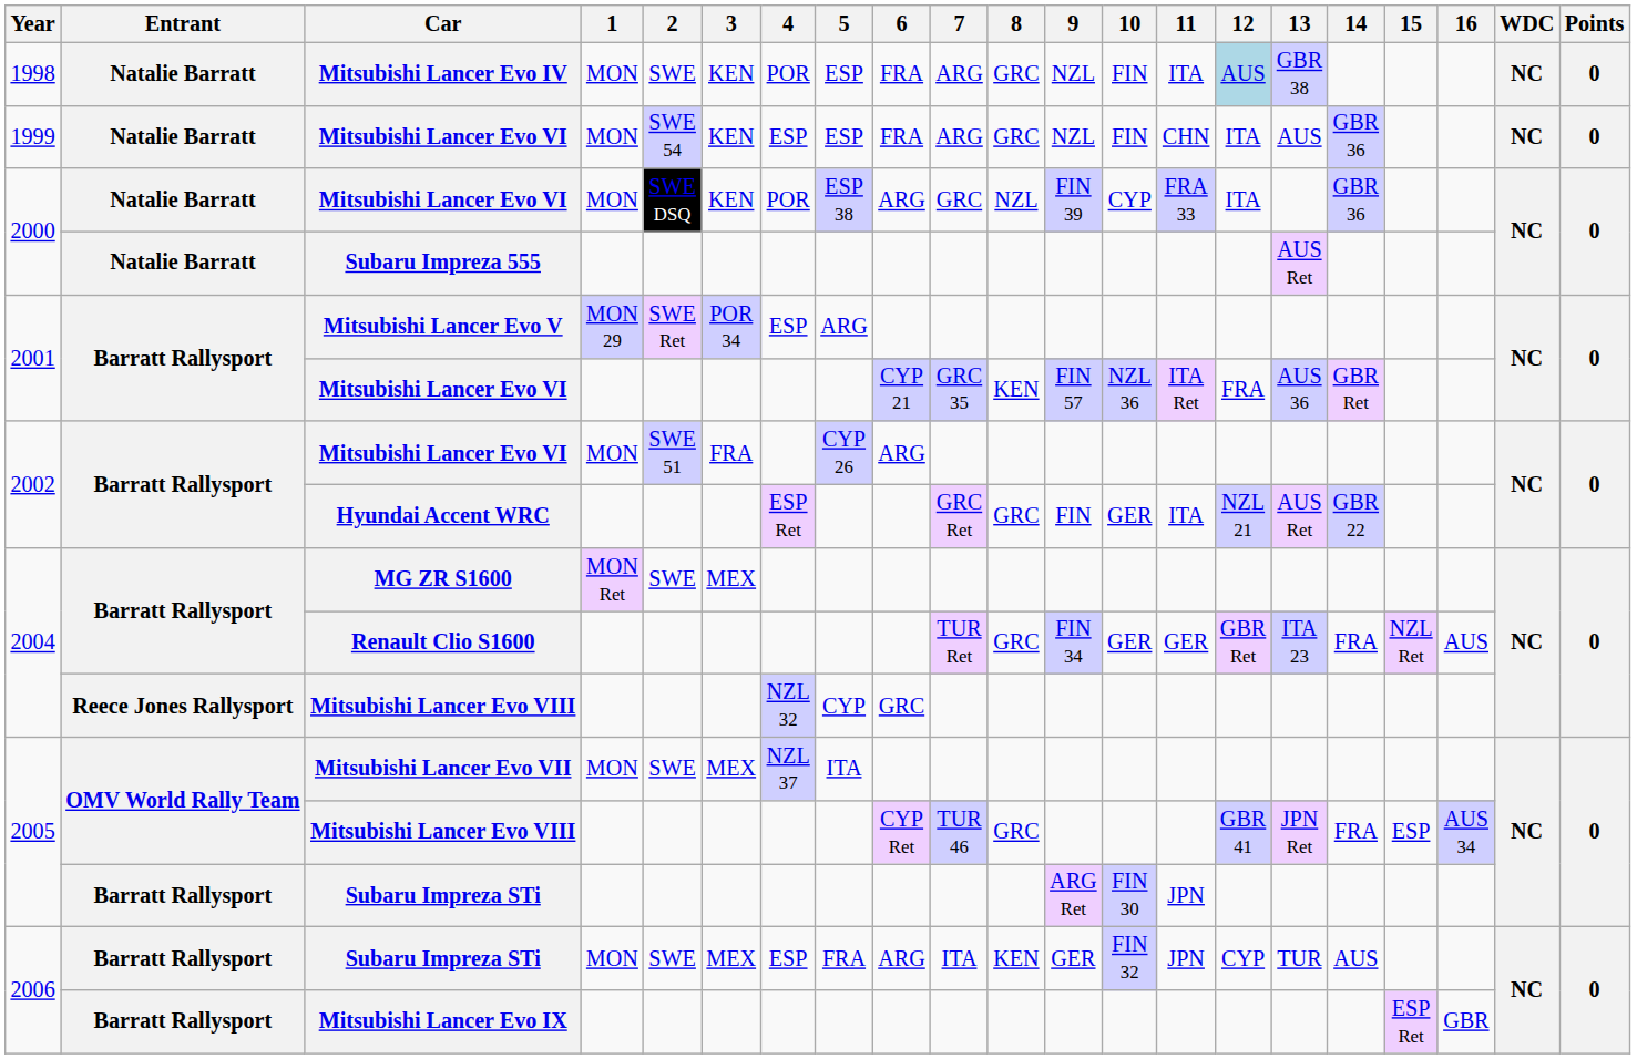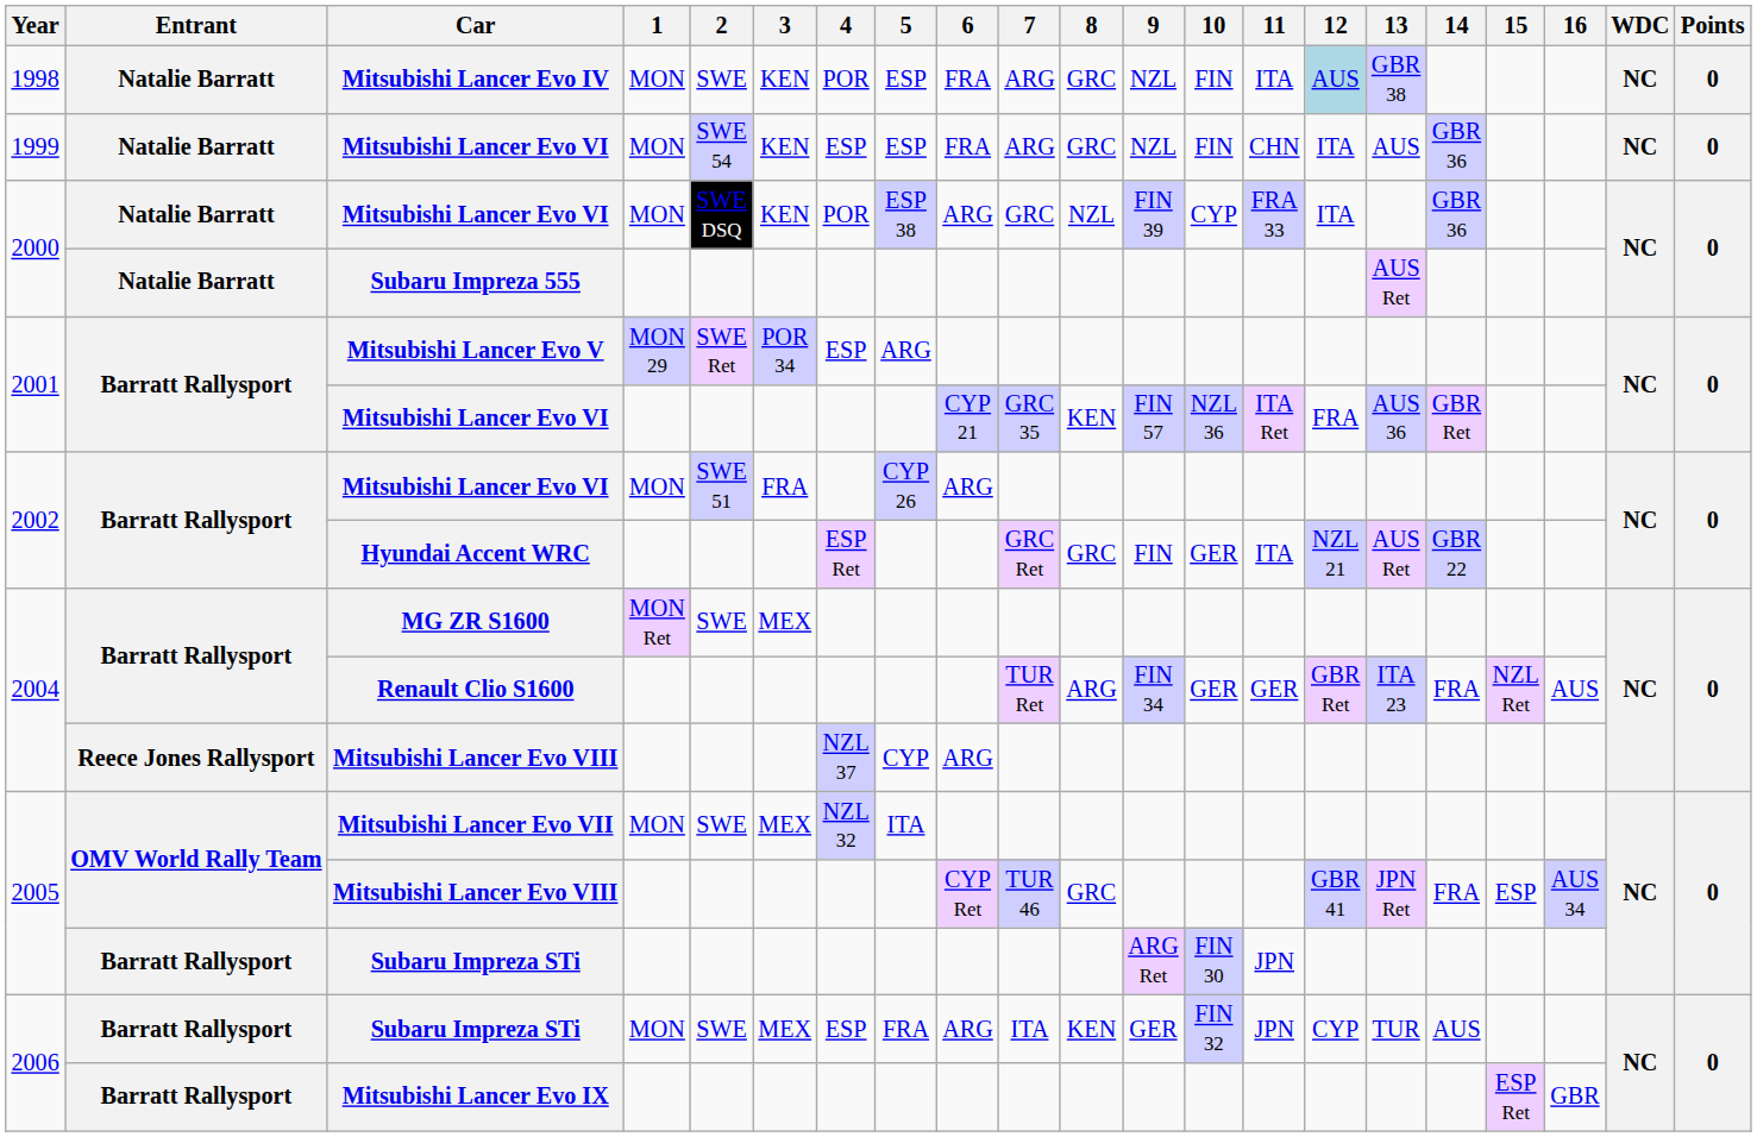 <table class="wikitable" style="text-align:center; font-size:90%">
 <tr>
 <th>Year</th>
 <th>Entrant</th>
 <th>Car</th>
 <th>1</th>
 <th>2</th>
 <th>3</th>
 <th>4</th>
 <th>5</th>
 <th>6</th>
 <th>7</th>
 <th>8</th>
 <th>9</th>
 <th>10</th>
 <th>11</th>
 <th>12</th>
 <th>13</th>
 <th>14</th>
 <th>15</th>
 <th>16</th>
 <th>WDC</th>
 <th>Points</th>
 </tr>
 <tr>
 <td><a href='#'>1998</a></td>
 <th>Natalie Barratt</th>
 <th><a href='#'>Mitsubishi Lancer Evo IV</a></th>
 <td><a href='#'>MON</a></td>
 <td><a href='#'>SWE</a></td>
 <td><a href='#'>KEN</a></td>
 <td><a href='#'>POR</a></td>
 <td><a href='#'>ESP</a></td>
 <td><a href='#'>FRA</a></td>
 <td><a href='#'>ARG</a></td>
 <td><a href='#'>GRC</a></td>
 <td><a href='#'>NZL</a></td>
 <td><a href='#'>FIN</a></td>
 <td><a href='#'>ITA</a></td>
 <td style="background: lightblue;"><a href='#'>AUS</a></td>
 <td style="background:#CFCFFF;"><a href='#'>GBR</a><br><small>38</small></td>
 <td></td>
 <td></td>
 <td></td>
 <th>NC</th>
 <th>0</th>
 </tr>
 <tr>
 <td><a href='#'>1999</a></td>
 <th>Natalie Barratt</th>
 <th><a href='#'>Mitsubishi Lancer Evo VI</a></th>
 <td><a href='#'>MON</a></td>
 <td style="background:#CFCFFF;"><a href='#'>SWE</a><br><small>54</small></td>
 <td><a href='#'>KEN</a></td>
 <td><a href='#'>ESP</a></td>
 <td><a href='#'>ESP</a></td>
 <td><a href='#'>FRA</a></td>
 <td><a href='#'>ARG</a></td>
 <td><a href='#'>GRC</a></td>
 <td><a href='#'>NZL</a></td>
 <td><a href='#'>FIN</a></td>
 <td><a href='#'>CHN</a></td>
 <td><a href='#'>ITA</a></td>
 <td><a href='#'>AUS</a></td>
 <td style="background:#CFCFFF;"><a href='#'>GBR</a><br><small>36</small></td>
 <td></td>
 <td></td>
 <th>NC</th>
 <th>0</th>
 </tr>
 <tr>
 <td rowspan=2><a href='#'>2000</a></td>
 <th>Natalie Barratt</th>
 <th><a href='#'>Mitsubishi Lancer Evo VI</a></th>
 <td><a href='#'>MON</a></td>
 <td style="background:#000; color:#fff"><a href='#'><span>SWE</span></a><br><small>DSQ</small></td>
 <td><a href='#'>KEN</a></td>
 <td><a href='#'>POR</a></td>
 <td style="background:#CFCFFF;"><a href='#'>ESP</a><br><small>38</small></td>
 <td><a href='#'>ARG</a></td>
 <td><a href='#'>GRC</a></td>
 <td><a href='#'>NZL</a></td>
 <td style="background:#CFCFFF;"><a href='#'>FIN</a><br><small>39</small></td>
 <td><a href='#'>CYP</a></td>
 <td style="background:#CFCFFF;"><a href='#'>FRA</a><br><small>33</small></td>
 <td><a href='#'>ITA</a></td>
 <td></td>
 <td style="background:#CFCFFF;"><a href='#'>GBR</a><br><small>36</small></td>
 <td></td>
 <td></td>
 <th rowspan=2>NC</th>
 <th rowspan=2>0</th>
 </tr>
 <tr>
 <th>Natalie Barratt</th>
 <th><a href='#'>Subaru Impreza 555</a></th>
 <td></td>
 <td></td>
 <td></td>
 <td></td>
 <td></td>
 <td></td>
 <td></td>
 <td></td>
 <td></td>
 <td></td>
 <td></td>
 <td></td>
 <td style="background:#EFCFFF;"><a href='#'>AUS</a><br><small>Ret</small></td>
 <td></td>
 <td></td>
 <td></td>
 </tr>
 <tr>
 <td rowspan=2><a href='#'>2001</a></td>
 <th rowspan=2>Barratt Rallysport</th>
 <th><a href='#'>Mitsubishi Lancer Evo V</a></th>
 <td style="background:#CFCFFF;"><a href='#'>MON</a><br><small>29</small></td>
 <td style="background:#EFCFFF;"><a href='#'>SWE</a><br><small>Ret</small></td>
 <td style="background:#CFCFFF;"><a href='#'>POR</a><br><small>34</small></td>
 <td><a href='#'>ESP</a></td>
 <td><a href='#'>ARG</a></td>
 <td></td>
 <td></td>
 <td></td>
 <td></td>
 <td></td>
 <td></td>
 <td></td>
 <td></td>
 <td></td>
 <td></td>
 <td></td>
 <th rowspan=2>NC</th>
 <th rowspan=2>0</th>
 </tr>
 <tr>
 <th><a href='#'>Mitsubishi Lancer Evo VI</a></th>
 <td></td>
 <td></td>
 <td></td>
 <td></td>
 <td></td>
 <td style="background:#CFCFFF;"><a href='#'>CYP</a><br><small>21</small></td>
 <td style="background:#CFCFFF;"><a href='#'>GRC</a><br><small>35</small></td>
 <td><a href='#'>KEN</a></td>
 <td style="background:#CFCFFF;"><a href='#'>FIN</a><br><small>57</small></td>
 <td style="background:#CFCFFF;"><a href='#'>NZL</a><br><small>36</small></td>
 <td style="background:#EFCFFF;"><a href='#'>ITA</a><br><small>Ret</small></td>
 <td><a href='#'>FRA</a></td>
 <td style="background:#CFCFFF;"><a href='#'>AUS</a><br><small>36</small></td>
 <td style="background:#EFCFFF;"><a href='#'>GBR</a><br><small>Ret</small></td>
 <td></td>
 <td></td>
 </tr>
 <tr>
 <td rowspan=2><a href='#'>2002</a></td>
 <th rowspan=2>Barratt Rallysport</th>
 <th><a href='#'>Mitsubishi Lancer Evo VI</a></th>
 <td><a href='#'>MON</a></td>
 <td style="background:#CFCFFF;"><a href='#'>SWE</a><br><small>51</small></td>
 <td><a href='#'>FRA</a></td>
 <td></td>
 <td style="background:#CFCFFF;"><a href='#'>CYP</a><br><small>26</small></td>
 <td><a href='#'>ARG</a></td>
 <td></td>
 <td></td>
 <td></td>
 <td></td>
 <td></td>
 <td></td>
 <td></td>
 <td></td>
 <td></td>
 <td></td>
 <th rowspan=2>NC</th>
 <th rowspan=2>0</th>
 </tr>
 <tr>
 <th><a href='#'>Hyundai Accent WRC</a></th>
 <td></td>
 <td></td>
 <td></td>
 <td style="background:#EFCFFF;"><a href='#'>ESP</a><br><small>Ret</small></td>
 <td></td>
 <td></td>
 <td style="background:#EFCFFF;"><a href='#'>GRC</a><br><small>Ret</small></td>
 <td><a href='#'>GRC</a></td>
 <td><a href='#'>FIN</a></td>
 <td><a href='#'>GER</a></td>
 <td><a href='#'>ITA</a></td>
 <td style="background:#CFCFFF;"><a href='#'>NZL</a><br><small>21</small></td>
 <td style="background:#EFCFFF;"><a href='#'>AUS</a><br><small>Ret</small></td>
 <td style="background:#CFCFFF;"><a href='#'>GBR</a><br><small>22</small></td>
 <td></td>
 <td></td>
 </tr>
 <tr>
 <td rowspan=3><a href='#'>2004</a></td>
 <th rowspan=2>Barratt Rallysport</th>
 <th><a href='#'>MG ZR S1600</a></th>
 <td style="background:#EFCFFF;"><a href='#'>MON</a><br><small>Ret</small></td>
 <td><a href='#'>SWE</a></td>
 <td><a href='#'>MEX</a></td>
 <td></td>
 <td></td>
 <td></td>
 <td></td>
 <td></td>
 <td></td>
 <td></td>
 <td></td>
 <td></td>
 <td></td>
 <td></td>
 <td></td>
 <td></td>
 <th rowspan=3>NC</th>
 <th rowspan=3>0</th>
 </tr>
 <tr>
 <th><a href='#'>Renault Clio S1600</a></th>
 <td></td>
 <td></td>
 <td></td>
 <td></td>
 <td></td>
 <td></td>
 <td style="background:#EFCFFF;"><a href='#'>TUR</a><br><small>Ret</small></td>
-<td><a href='#'>GRC</a></td>
+<td><a href='#'>ARG</a></td>
 <td style="background:#CFCFFF;"><a href='#'>FIN</a><br><small>34</small></td>
 <td><a href='#'>GER</a></td>
 <td><a href='#'>GER</a></td>
 <td style="background:#EFCFFF;"><a href='#'>GBR</a><br><small>Ret</small></td>
 <td style="background:#CFCFFF;"><a href='#'>ITA</a><br><small>23</small></td>
 <td><a href='#'>FRA</a></td>
 <td style="background:#EFCFFF;"><a href='#'>NZL</a><br><small>Ret</small></td>
 <td><a href='#'>AUS</a></td>
 </tr>
 <tr>
 <th>Reece Jones Rallysport</th>
 <th><a href='#'>Mitsubishi Lancer Evo VIII</a></th>
 <td></td>
 <td></td>
 <td></td>
-<td style="background:#CFCFFF;"><a href='#'>NZL</a><br><small>32</small></td>
+<td style="background:#CFCFFF;"><a href='#'>NZL</a><br><small>37</small></td>
 <td><a href='#'>CYP</a></td>
-<td><a href='#'>GRC</a></td>
+<td><a href='#'>ARG</a></td>
 <td></td>
 <td></td>
 <td></td>
 <td></td>
 <td></td>
 <td></td>
 <td></td>
 <td></td>
 <td></td>
 <td></td>
 </tr>
 <tr>
 <td rowspan=3><a href='#'>2005</a></td>
 <th rowspan=2><a href='#'>OMV World Rally Team</a></th>
 <th><a href='#'>Mitsubishi Lancer Evo VII</a></th>
 <td><a href='#'>MON</a></td>
 <td><a href='#'>SWE</a></td>
 <td><a href='#'>MEX</a></td>
-<td style="background:#CFCFFF;"><a href='#'>NZL</a><br><small>37</small></td>
+<td style="background:#CFCFFF;"><a href='#'>NZL</a><br><small>32</small></td>
 <td><a href='#'>ITA</a></td>
 <td></td>
 <td></td>
 <td></td>
 <td></td>
 <td></td>
 <td></td>
 <td></td>
 <td></td>
 <td></td>
 <td></td>
 <td></td>
 <th rowspan=3>NC</th>
 <th rowspan=3>0</th>
 </tr>
 <tr>
 <th><a href='#'>Mitsubishi Lancer Evo VIII</a></th>
 <td></td>
 <td></td>
 <td></td>
 <td></td>
 <td></td>
 <td style="background:#EFCFFF;"><a href='#'>CYP</a><br><small>Ret</small></td>
 <td style="background:#CFCFFF;"><a href='#'>TUR</a><br><small>46</small></td>
 <td><a href='#'>GRC</a></td>
 <td></td>
 <td></td>
 <td></td>
 <td style="background:#CFCFFF;"><a href='#'>GBR</a><br><small>41</small></td>
 <td style="background:#EFCFFF;"><a href='#'>JPN</a><br><small>Ret</small></td>
 <td><a href='#'>FRA</a></td>
 <td><a href='#'>ESP</a></td>
 <td style="background:#CFCFFF;"><a href='#'>AUS</a><br><small>34</small></td>
 </tr>
 <tr>
 <th>Barratt Rallysport</th>
 <th><a href='#'>Subaru Impreza STi</a></th>
 <td></td>
 <td></td>
 <td></td>
 <td></td>
 <td></td>
 <td></td>
 <td></td>
 <td></td>
 <td style="background:#EFCFFF;"><a href='#'>ARG</a><br><small>Ret</small></td>
 <td style="background:#CFCFFF;"><a href='#'>FIN</a><br><small>30</small></td>
 <td><a href='#'>JPN</a></td>
 <td></td>
 <td></td>
 <td></td>
 <td></td>
 <td></td>
 </tr>
 <tr>
 <td rowspan=2><a href='#'>2006</a></td>
 <th>Barratt Rallysport</th>
 <th><a href='#'>Subaru Impreza STi</a></th>
 <td><a href='#'>MON</a></td>
 <td><a href='#'>SWE</a></td>
 <td><a href='#'>MEX</a></td>
 <td><a href='#'>ESP</a></td>
 <td><a href='#'>FRA</a></td>
 <td><a href='#'>ARG</a></td>
 <td><a href='#'>ITA</a></td>
 <td><a href='#'>KEN</a></td>
 <td><a href='#'>GER</a></td>
 <td style="background:#CFCFFF;"><a href='#'>FIN</a><br><small>32</small></td>
 <td><a href='#'>JPN</a></td>
 <td><a href='#'>CYP</a></td>
 <td><a href='#'>TUR</a></td>
 <td><a href='#'>AUS</a></td>
 <td></td>
 <td></td>
 <th rowspan=2>NC</th>
 <th rowspan=2>0</th>
 </tr>
 <tr>
 <th>Barratt Rallysport</th>
 <th><a href='#'>Mitsubishi Lancer Evo IX</a></th>
 <td></td>
 <td></td>
 <td></td>
 <td></td>
 <td></td>
 <td></td>
 <td></td>
 <td></td>
 <td></td>
 <td></td>
 <td></td>
 <td></td>
 <td></td>
 <td></td>
 <td style="background:#EFCFFF;"><a href='#'>ESP</a><br><small>Ret</small></td>
 <td><a href='#'>GBR</a></td>
 </tr>
 </table>
